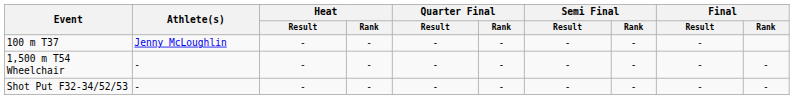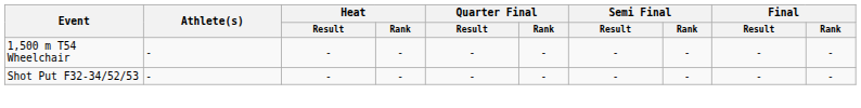 <table class=wikitable style="font-size:90%">
 <tr>
 <th rowspan="2" width=150>Event</th>
 <th rowspan="2" width=150>Athlete(s)</th>
 <th colspan="2" width=150>Heat</th>
 <th colspan="2" width=150>Quarter Final</th>
 <th colspan="2" width=150>Semi Final</th>
 <th colspan="2" width=150>Final</th>
 </tr>
 <tr>
 <th style="line-height:1em" width=100><small>Result</small></th>
 <th style="line-height:1em" width=50><small>Rank</small></th>
 <th style="line-height:1em" width=100><small>Result</small></th>
 <th style="line-height:1em" width=50><small>Rank</small></th>
 <th style="line-height:1em" width=100><small>Result</small></th>
 <th style="line-height:1em" width=50><small>Rank</small></th>
 <th style="line-height:1em" width=100><small>Result</small></th>
 <th style="line-height:1em" width=50><small>Rank</small></th>
-</tr>
-<tr>
-<td>100 m T37</td>
-<td><a href='#'>Jenny McLoughlin</a></td>
-<td align="center">-</td>
-<td align="center">-</td>
-<td align="center">-</td>
-<td align="center">-</td>
-<td align="center">-</td>
-<td align="center">-</td>
-<td align="center">-</td>
-<td align="center"></td>
 </tr>
 <tr>
 <td>1,500 m T54 Wheelchair</td>
 <td>-</td>
 <td align="center">-</td>
 <td align="center">-</td>
 <td align="center">-</td>
 <td align="center">-</td>
 <td align="center">-</td>
 <td align="center">-</td>
 <td align="center">-</td>
 <td align="center">-</td>
 </tr>
 <tr>
 <td>Shot Put F32-34/52/53</td>
 <td>-</td>
 <td align="center">-</td>
 <td align="center">-</td>
 <td align="center">-</td>
 <td align="center">-</td>
 <td align="center">-</td>
 <td align="center">-</td>
 <td align="center">-</td>
 <td align="center">-</td>
 </tr>
 </table>
